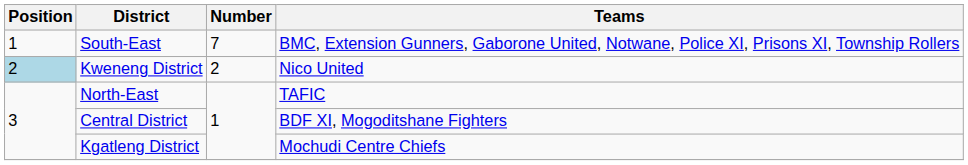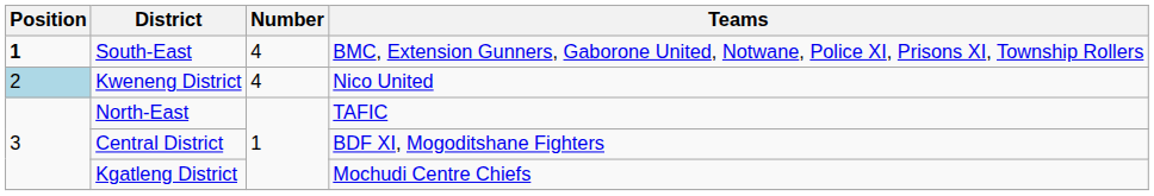 <table class="wikitable">
 <tr>
 <th>Position</th>
 <th>District</th>
 <th>Number</th>
 <th>Teams</th>
 </tr>
 <tr>
-<td>1</td>
+<td><strong>1</strong></td>
 <td><a href='#'>South-East</a></td>
-<td>7</td>
+<td>4</td>
 <td><a href='#'>BMC</a>, <a href='#'>Extension Gunners</a>, <a href='#'>Gaborone United</a>, <a href='#'>Notwane</a>, <a href='#'>Police XI</a>, <a href='#'>Prisons XI</a>, <a href='#'>Township Rollers</a></td>
 </tr>
 <tr>
 <td style="background: lightblue;">2</td>
 <td><a href='#'>Kweneng District</a></td>
-<td>2</td>
+<td>4</td>
 <td><a href='#'>Nico United</a></td>
 </tr>
 <tr>
 <td rowspan="3">3</td>
 <td><a href='#'>North-East</a></td>
 <td rowspan="3">1</td>
 <td><a href='#'>TAFIC</a></td>
 </tr>
 <tr>
 <td><a href='#'>Central District</a></td>
 <td><a href='#'>BDF XI</a>, <a href='#'>Mogoditshane Fighters</a></td>
 </tr>
 <tr>
 <td><a href='#'>Kgatleng District</a></td>
 <td><a href='#'>Mochudi Centre Chiefs</a></td>
 </tr>
 <tr>
 </tr>
 </table>
